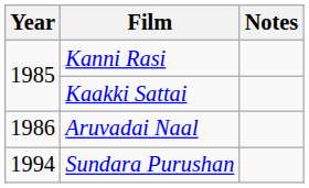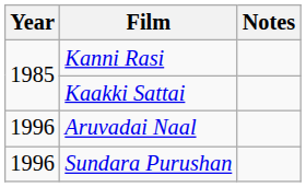 <table class="wikitable sortable">
 <tr>
 <th scope="col">Year</th>
 <th scope="col">Film</th>
 <th scope="col" class="unsortable">Notes</th>
 </tr>
 <tr>
 <td rowspan='2'>1985</td>
 <td><em><a href='#'>Kanni Rasi</a></em></td>
 <td></td>
 </tr>
 <tr>
 <td><em><a href='#'>Kaakki Sattai</a></em></td>
 <td></td>
 </tr>
 <tr>
-<td>1986</td>
+<td>1996</td>
 <td><em><a href='#'>Aruvadai Naal</a></em></td>
 <td></td>
 </tr>
 <tr>
-<td>1994</td>
+<td>1996</td>
 <td><em><a href='#'>Sundara Purushan</a></em></td>
 <td></td>
 </tr>
 </table>
